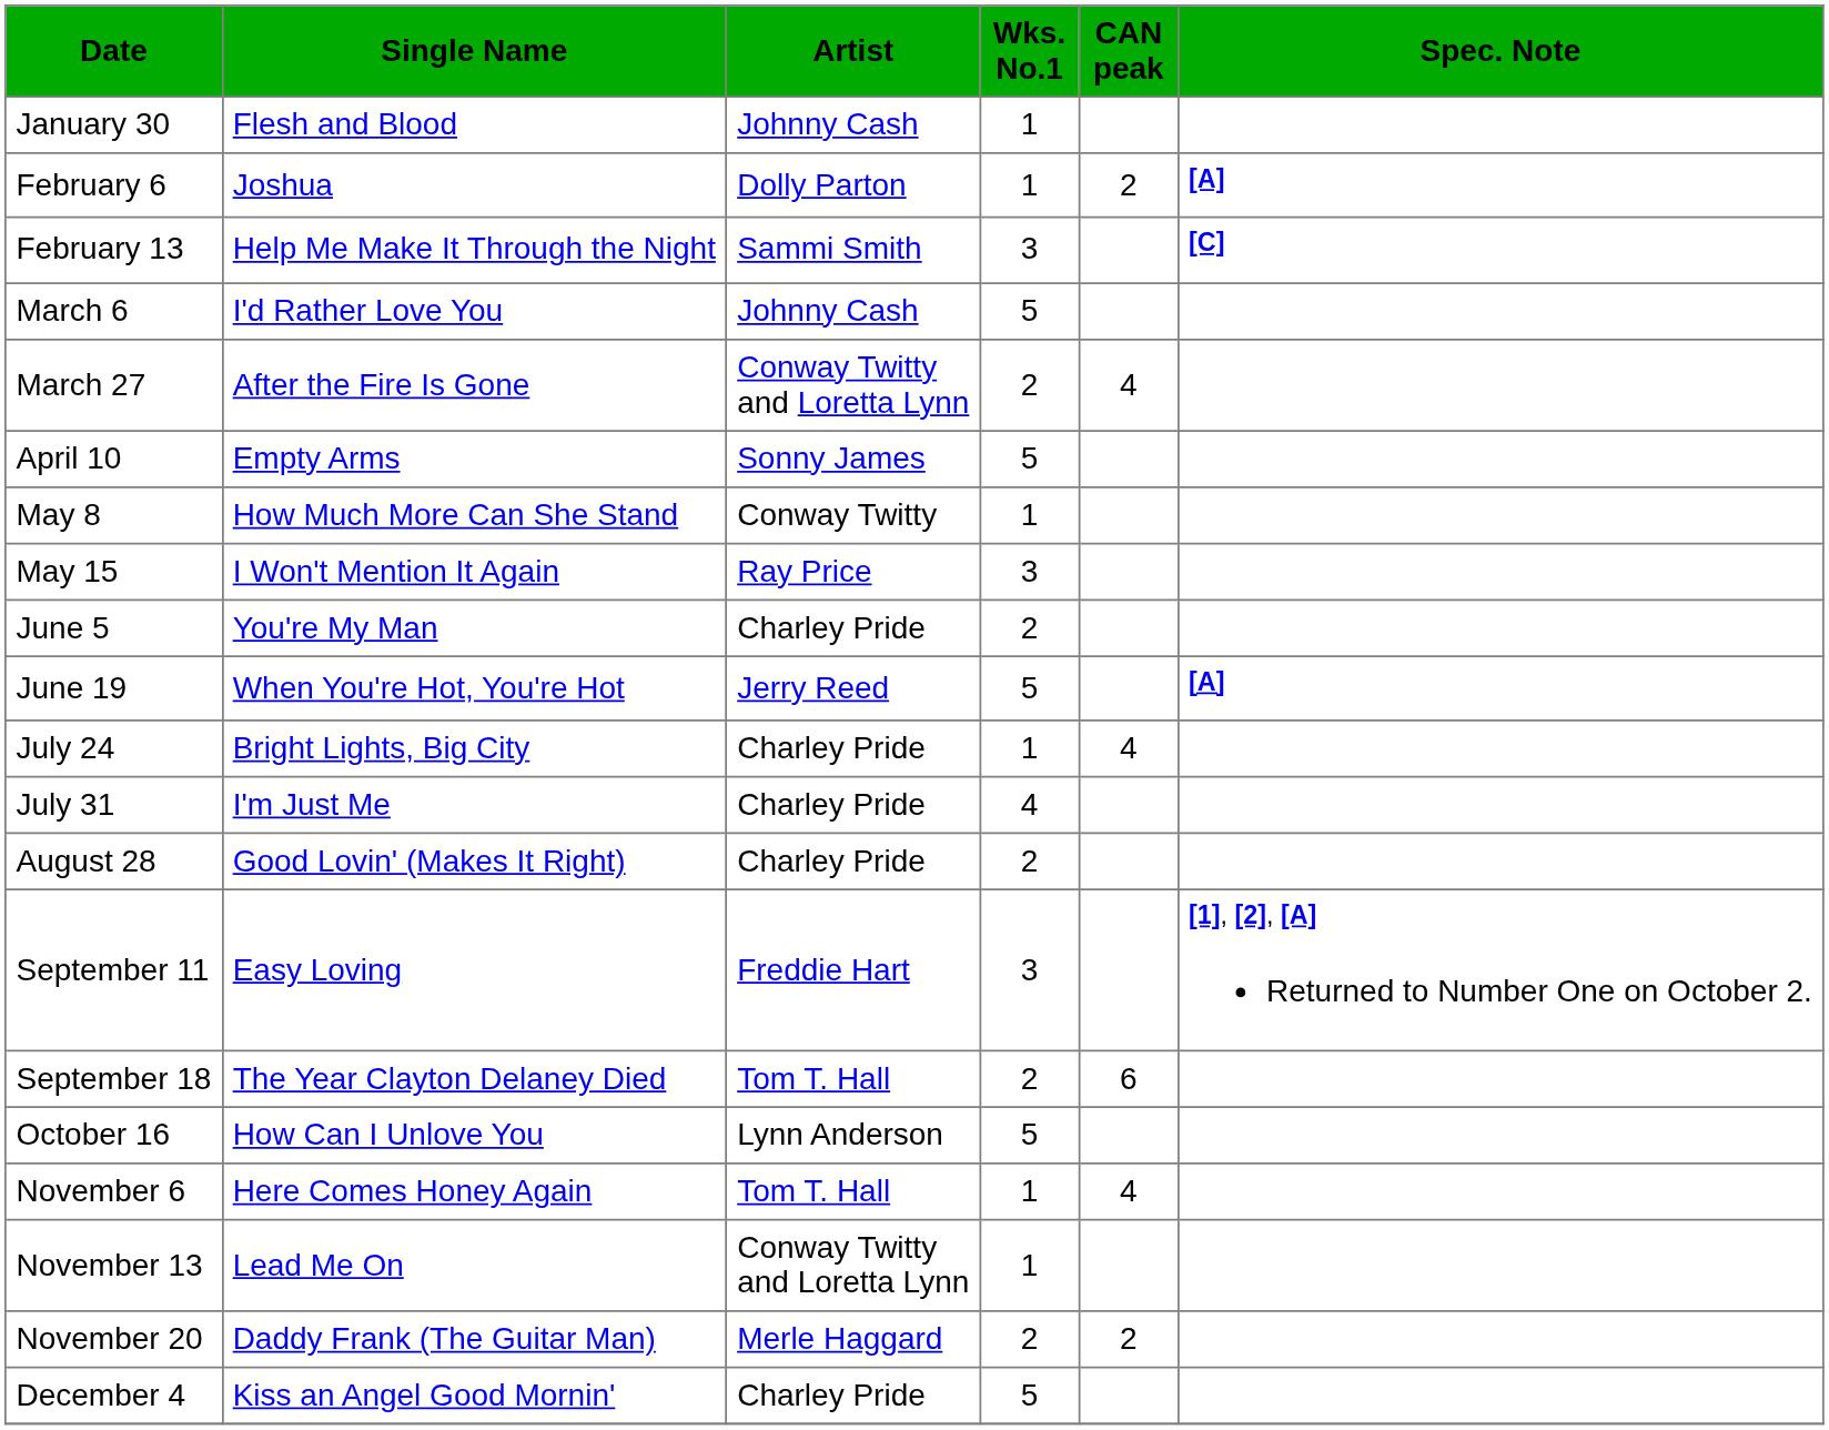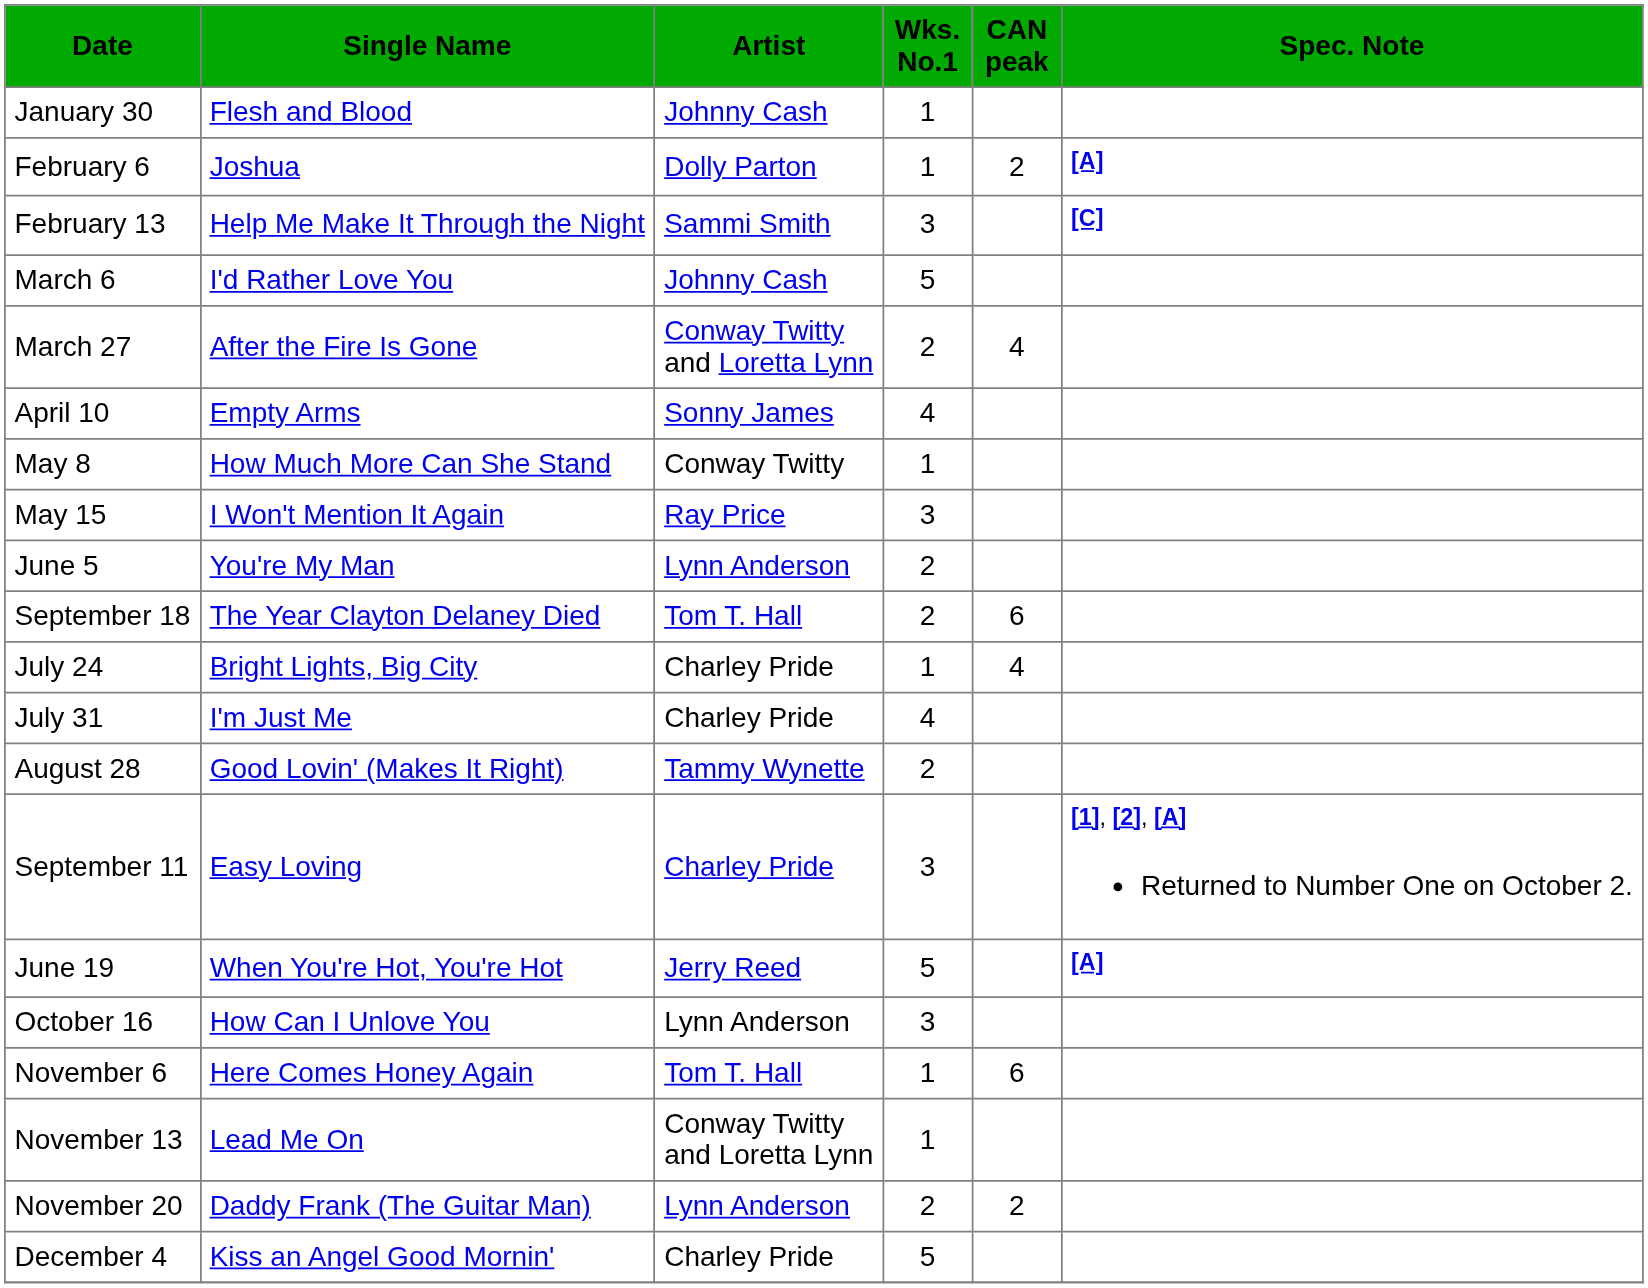 <table border="1" cellpadding="5" cellspacing="1" style="border-collapse: collapse">
 <tr style="background:#00AA00">
 <th>Date</th>
 <th>Single Name</th>
 <th>Artist</th>
 <th width="40">Wks. No.1</th>
 <th width="40">CAN peak</th>
 <th>Spec. Note</th>
 </tr>
 <tr>
 <td>January 30</td>
 <td><a href='#'>Flesh and Blood</a></td>
 <td><a href='#'>Johnny Cash</a></td>
 <td align="center">1</td>
 <td></td>
 <td></td>
 </tr>
 <tr>
 <td>February 6</td>
 <td><a href='#'>Joshua</a></td>
 <td><a href='#'>Dolly Parton</a></td>
 <td align="center">1</td>
 <td align="center">2</td>
 <td><sup><a href='#'><strong>[A]</strong></a></sup></td>
 </tr>
 <tr>
 <td>February 13</td>
 <td><a href='#'>Help Me Make It Through the Night</a></td>
 <td><a href='#'>Sammi Smith</a></td>
 <td align="center">3</td>
 <td></td>
 <td><sup><a href='#'><strong>[C]</strong></a></sup></td>
 </tr>
 <tr>
 <td>March 6</td>
 <td><a href='#'>I'd Rather Love You</a></td>
 <td><a href='#'>Johnny Cash</a></td>
 <td align="center">5</td>
 <td></td>
 <td></td>
 </tr>
 <tr>
 <td>March 27</td>
 <td><a href='#'>After the Fire Is Gone</a></td>
 <td><a href='#'>Conway Twitty</a><br>and <a href='#'>Loretta Lynn</a></td>
 <td align="center">2</td>
 <td align="center">4</td>
 <td></td>
 </tr>
 <tr>
 <td>April 10</td>
 <td><a href='#'>Empty Arms</a></td>
 <td><a href='#'>Sonny James</a></td>
-<td align="center">5</td>
+<td align="center">4</td>
 <td></td>
 <td></td>
 </tr>
 <tr>
 <td>May 8</td>
 <td><a href='#'>How Much More Can She Stand</a></td>
 <td>Conway Twitty</td>
 <td align="center">1</td>
 <td></td>
 <td></td>
 </tr>
 <tr>
 <td>May 15</td>
 <td><a href='#'>I Won't Mention It Again</a></td>
 <td><a href='#'>Ray Price</a></td>
 <td align="center">3</td>
 <td></td>
 <td></td>
 </tr>
 <tr>
 <td>June 5</td>
 <td><a href='#'>You're My Man</a></td>
-<td>Charley Pride</td>
+<td><a href='#'>Lynn Anderson</a></td>
 <td align="center">2</td>
 <td></td>
 <td></td>
 </tr>
 <tr>
-<td>June 19</td>
-<td><a href='#'>When You're Hot, You're Hot</a></td>
-<td><a href='#'>Jerry Reed</a></td>
-<td align="center">5</td>
+<td>September 18</td>
+<td><a href='#'>The Year Clayton Delaney Died</a></td>
+<td><a href='#'>Tom T. Hall</a></td>
+<td align="center">2</td>
+<td align="center">6</td>
 <td></td>
-<td><sup><a href='#'><strong>[A]</strong></a></sup></td>
 </tr>
 <tr>
 <td>July 24</td>
 <td><a href='#'>Bright Lights, Big City</a></td>
 <td>Charley Pride</td>
 <td align="center">1</td>
 <td align="center">4</td>
 <td></td>
 </tr>
 <tr>
 <td>July 31</td>
 <td><a href='#'>I'm Just Me</a></td>
 <td>Charley Pride</td>
 <td align="center">4</td>
 <td></td>
 <td></td>
 </tr>
 <tr>
 <td>August 28</td>
 <td><a href='#'>Good Lovin' (Makes It Right)</a></td>
-<td>Charley Pride</td>
+<td><a href='#'>Tammy Wynette</a></td>
 <td align="center">2</td>
 <td></td>
 <td></td>
 </tr>
 <tr>
 <td>September 11</td>
 <td><a href='#'>Easy Loving</a></td>
-<td><a href='#'>Freddie Hart</a></td>
+<td><a href='#'>Charley Pride</a></td>
 <td align="center">3</td>
 <td></td>
 <td><sup><a href='#'><strong>[1]</strong></a>, <a href='#'><strong>[2]</strong></a>, <a href='#'><strong>[A]</strong></a></sup><br><ul><li>Returned to Number One on October 2.</li></ul></td>
 </tr>
 <tr>
-<td>September 18</td>
-<td><a href='#'>The Year Clayton Delaney Died</a></td>
-<td><a href='#'>Tom T. Hall</a></td>
-<td align="center">2</td>
-<td align="center">6</td>
+<td>June 19</td>
+<td><a href='#'>When You're Hot, You're Hot</a></td>
+<td><a href='#'>Jerry Reed</a></td>
+<td align="center">5</td>
 <td></td>
+<td><sup><a href='#'><strong>[A]</strong></a></sup></td>
 </tr>
 <tr>
 <td>October 16</td>
 <td><a href='#'>How Can I Unlove You</a></td>
 <td>Lynn Anderson</td>
-<td align="center">5</td>
+<td align="center">3</td>
 <td></td>
 <td></td>
 </tr>
 <tr>
 <td>November 6</td>
 <td><a href='#'>Here Comes Honey Again</a></td>
 <td><a href='#'>Tom T. Hall</a></td>
 <td align="center">1</td>
-<td align="center">4</td>
+<td align="center">6</td>
 <td></td>
 </tr>
 <tr>
 <td>November 13</td>
 <td><a href='#'>Lead Me On</a></td>
 <td>Conway Twitty<br>and Loretta Lynn</td>
 <td align="center">1</td>
 <td></td>
 <td></td>
 </tr>
 <tr>
 <td>November 20</td>
 <td><a href='#'>Daddy Frank (The Guitar Man)</a></td>
-<td><a href='#'>Merle Haggard</a></td>
+<td><a href='#'>Lynn Anderson</a></td>
 <td align="center">2</td>
 <td align="center">2</td>
 <td></td>
 </tr>
 <tr>
 <td>December 4</td>
 <td><a href='#'>Kiss an Angel Good Mornin'</a></td>
 <td>Charley Pride</td>
 <td align="center">5</td>
 <td></td>
 <td></td>
 </tr>
 <tr>
 </tr>
 </table>
